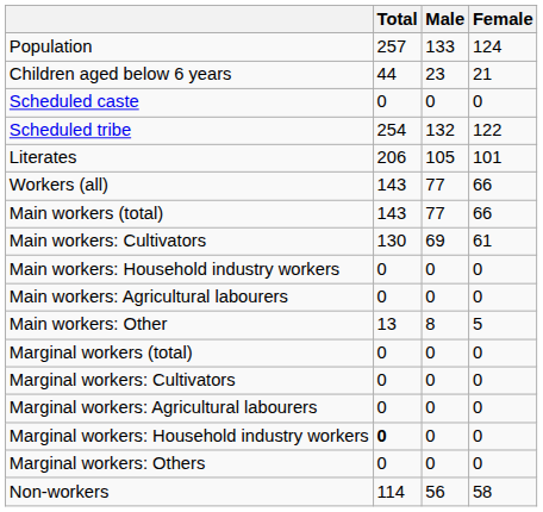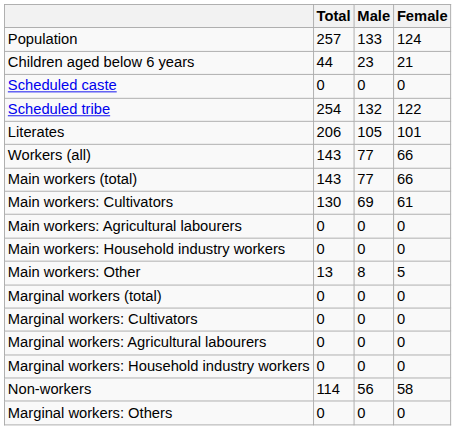 <table class="wikitable sortable">
 <tr>
 <th></th>
 <th>Total</th>
 <th>Male</th>
 <th>Female</th>
 </tr>
 <tr>
 <td>Population</td>
 <td>257</td>
 <td>133</td>
 <td>124</td>
 </tr>
 <tr>
 <td>Children aged below 6 years</td>
 <td>44</td>
 <td>23</td>
 <td>21</td>
 </tr>
 <tr>
 <td><a href='#'>Scheduled caste</a></td>
 <td>0</td>
 <td>0</td>
 <td>0</td>
 </tr>
 <tr>
 <td><a href='#'>Scheduled tribe</a></td>
 <td>254</td>
 <td>132</td>
 <td>122</td>
 </tr>
 <tr>
 <td>Literates</td>
 <td>206</td>
 <td>105</td>
 <td>101</td>
 </tr>
 <tr>
 <td>Workers (all)</td>
 <td>143</td>
 <td>77</td>
 <td>66</td>
 </tr>
 <tr>
 <td>Main workers (total)</td>
 <td>143</td>
 <td>77</td>
 <td>66</td>
 </tr>
 <tr>
 <td>Main workers: Cultivators</td>
 <td>130</td>
 <td>69</td>
 <td>61</td>
 </tr>
 <tr>
-<td>Main workers: Household industry workers</td>
+<td>Main workers: Agricultural labourers</td>
 <td>0</td>
 <td>0</td>
 <td>0</td>
 </tr>
 <tr>
-<td>Main workers: Agricultural labourers</td>
+<td>Main workers: Household industry workers</td>
 <td>0</td>
 <td>0</td>
 <td>0</td>
 </tr>
 <tr>
 <td>Main workers: Other</td>
 <td>13</td>
 <td>8</td>
 <td>5</td>
 </tr>
 <tr>
 <td>Marginal workers (total)</td>
 <td>0</td>
 <td>0</td>
 <td>0</td>
 </tr>
 <tr>
 <td>Marginal workers: Cultivators</td>
 <td>0</td>
 <td>0</td>
 <td>0</td>
 </tr>
 <tr>
 <td>Marginal workers: Agricultural labourers</td>
 <td>0</td>
 <td>0</td>
 <td>0</td>
 </tr>
 <tr>
 <td>Marginal workers: Household industry workers</td>
-<td><strong>0</strong></td>
-<td>0</td>
-<td>0</td>
-</tr>
-<tr>
-<td>Marginal workers: Others</td>
 <td>0</td>
 <td>0</td>
 <td>0</td>
 </tr>
 <tr>
 <td>Non-workers</td>
 <td>114</td>
 <td>56</td>
 <td>58</td>
 </tr>
+<tr>
+<td>Marginal workers: Others</td>
+<td>0</td>
+<td>0</td>
+<td>0</td>
+</tr>
 </table>
